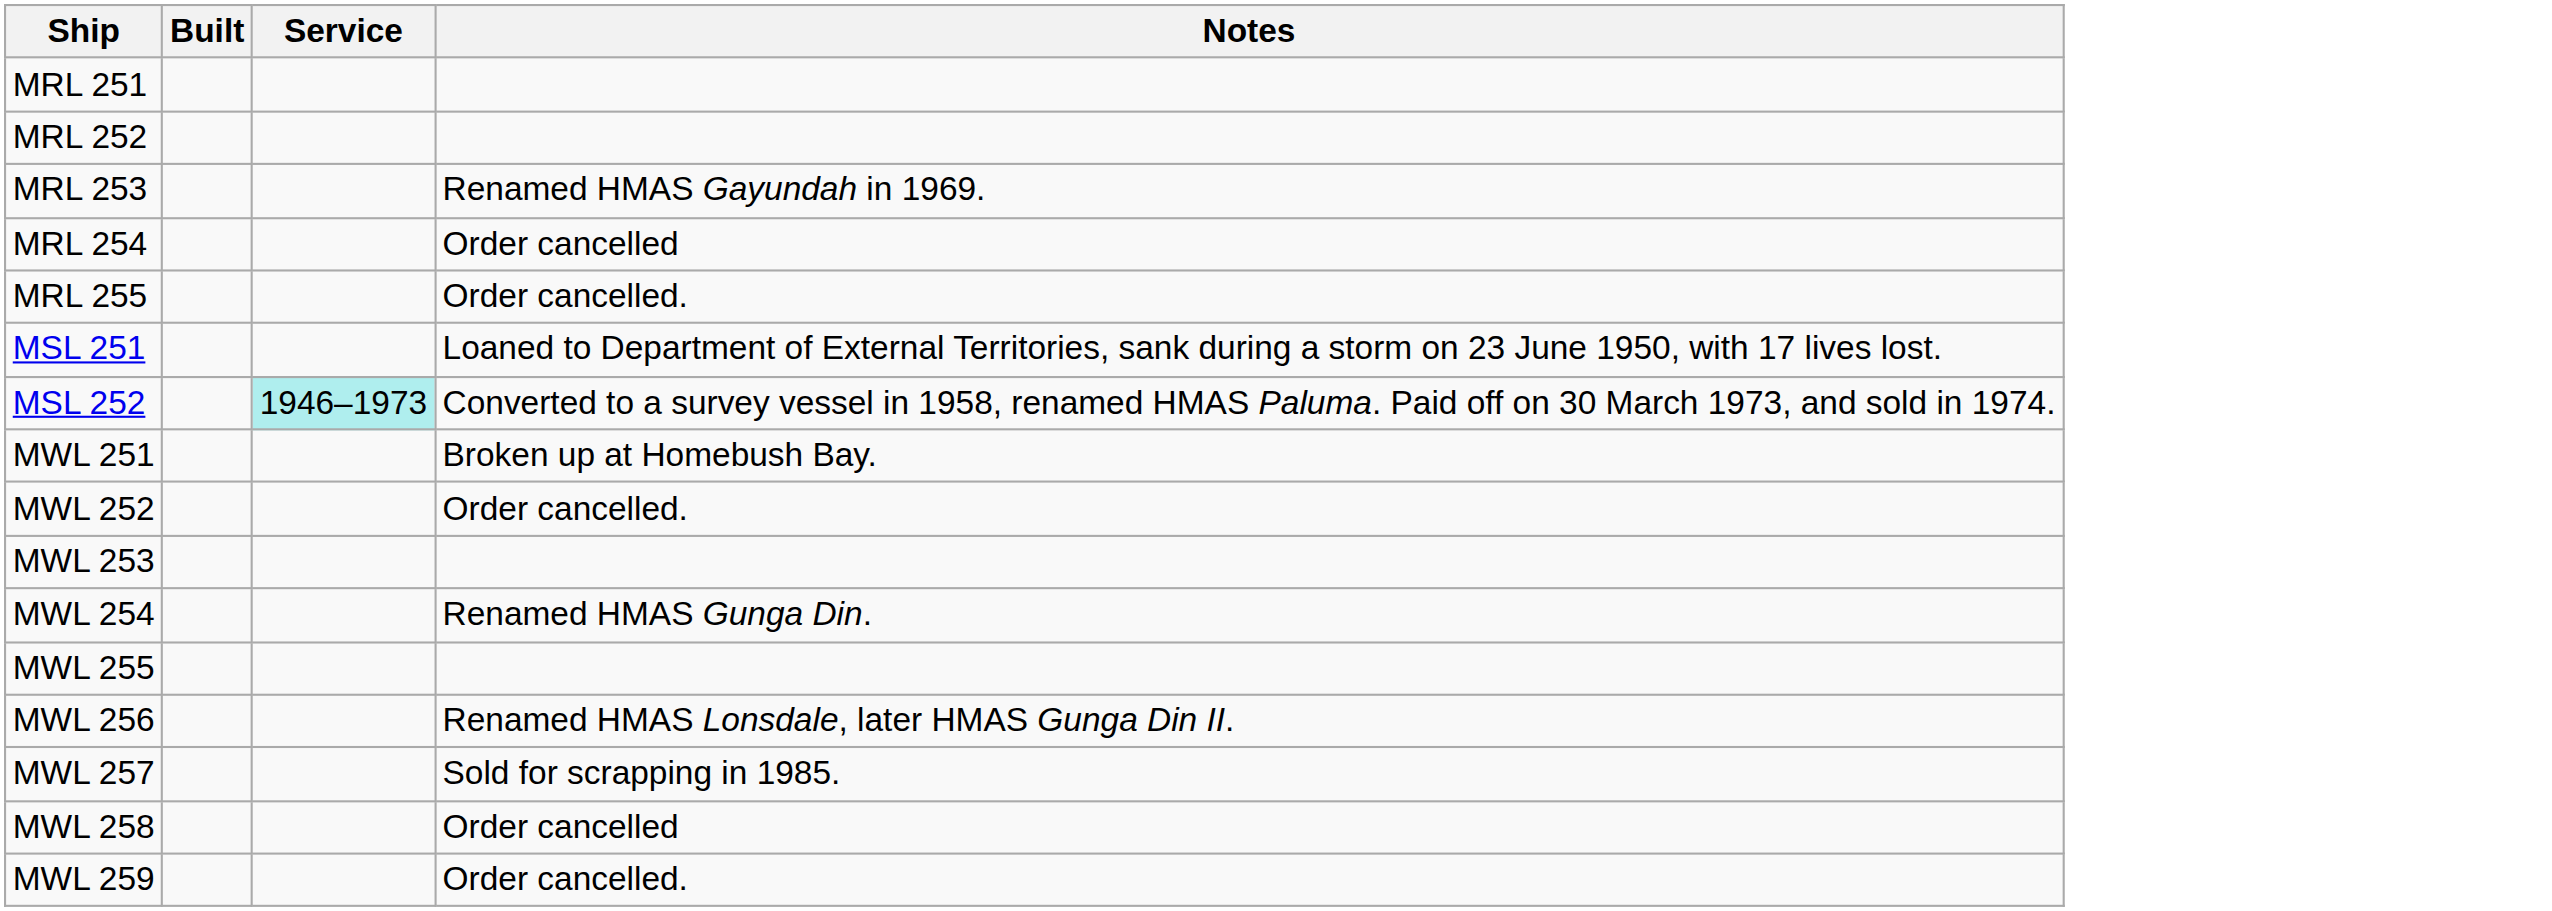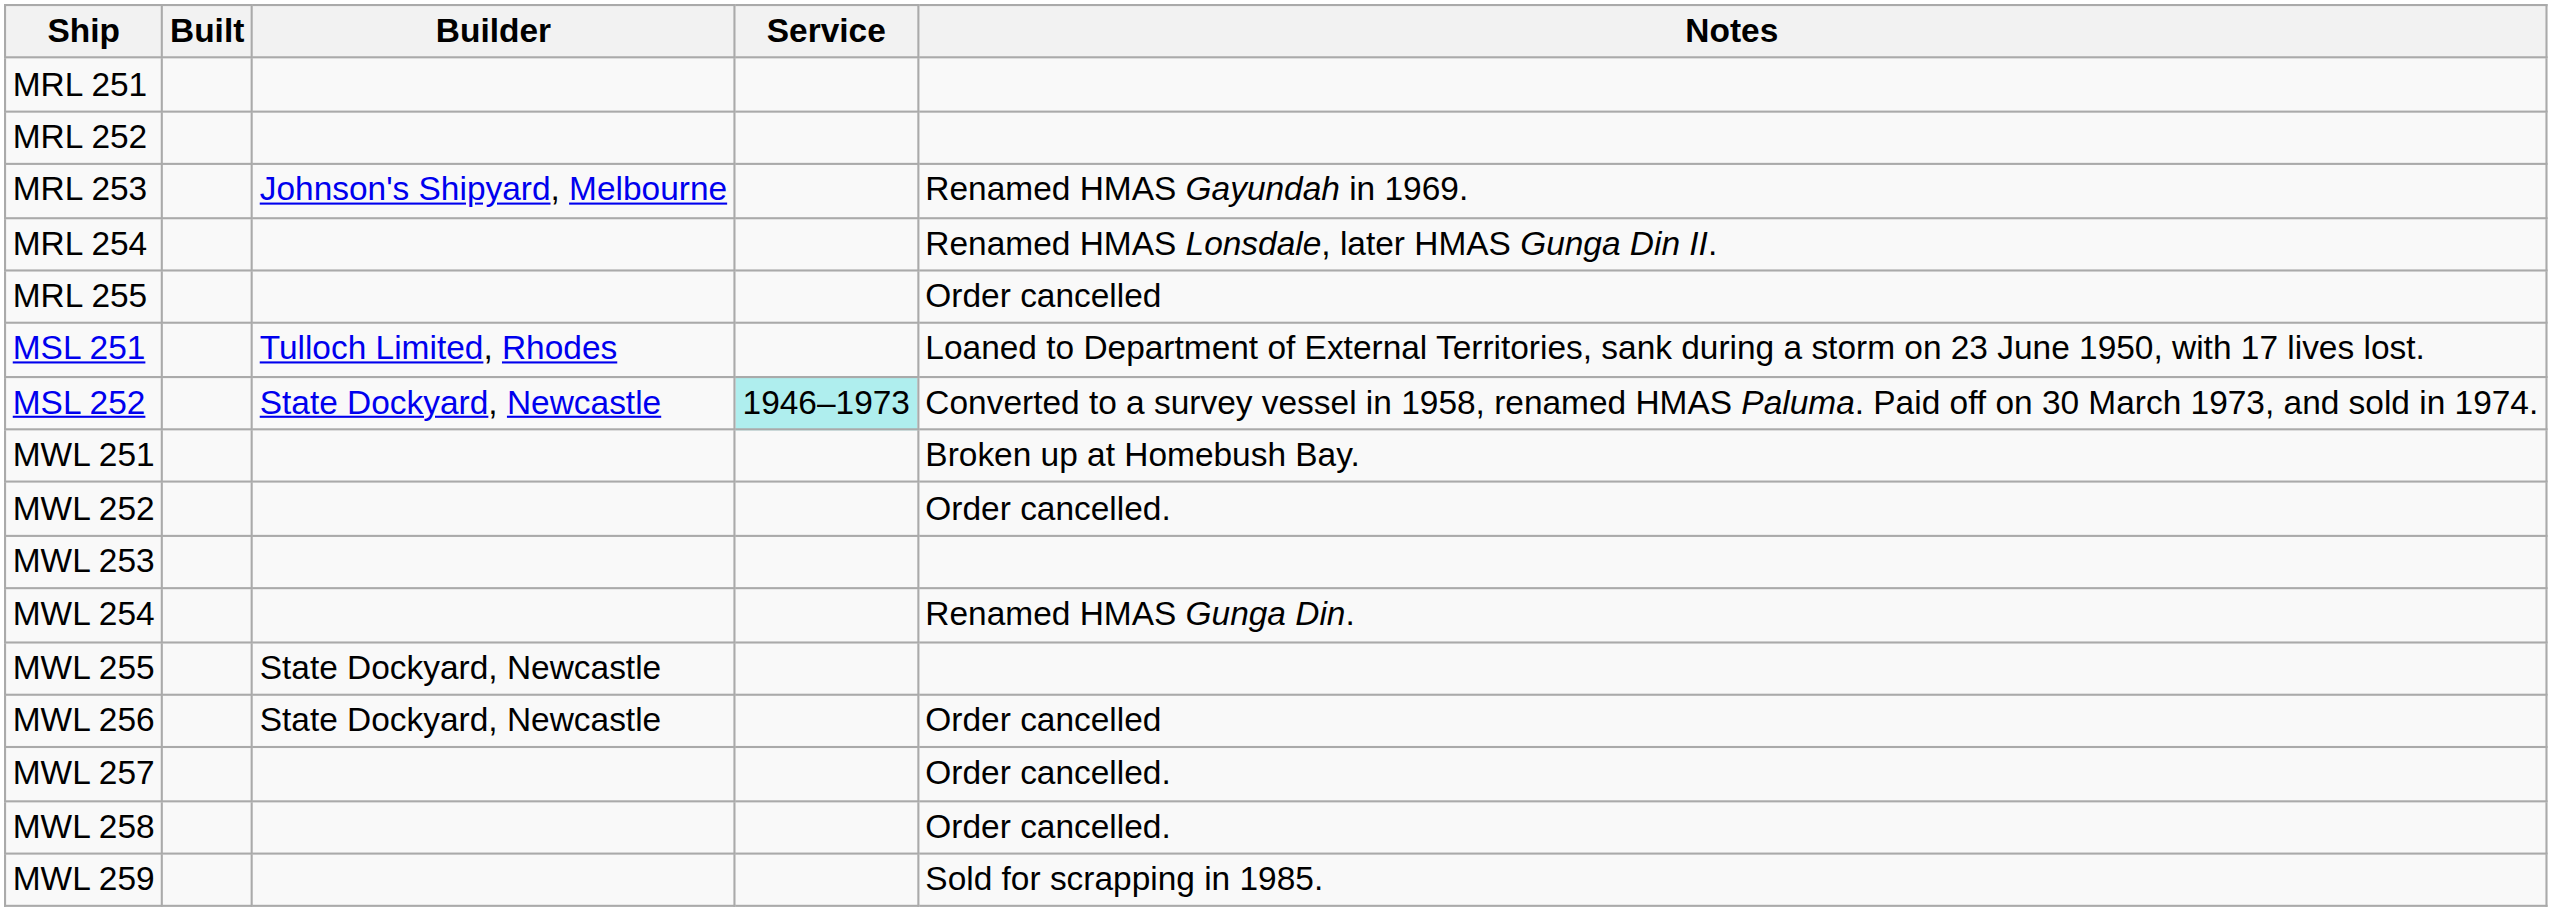 <table class="wikitable">
 <tr>
 <th>Ship</th>
 <th>Built</th>
+<th>Builder</th>
 <th>Service</th>
 <th>Notes</th>
 </tr>
 <tr>
 <td>MRL 251</td>
 <td align="Center"></td>
+<td align="Left"></td>
 <td align="Center"></td>
 <td align="Left"></td>
 </tr>
 <tr>
 <td>MRL 252</td>
 <td align="Center"></td>
+<td align="Left"></td>
 <td align="Center"></td>
 <td align="Left"></td>
 </tr>
 <tr>
 <td>MRL 253</td>
 <td align="Center"></td>
+<td align="Left"><a href='#'>Johnson's Shipyard</a>, <a href='#'>Melbourne</a></td>
 <td align="Center"></td>
 <td align="Left">Renamed HMAS <em>Gayundah</em> in 1969.</td>
 </tr>
 <tr>
 <td>MRL 254</td>
 <td align="Center"></td>
+<td align="Left"></td>
+<td align="Center"></td>
+<td align="Left">Renamed HMAS <em>Lonsdale</em>, later HMAS <em>Gunga Din II</em>.</td>
+</tr>
+<tr>
+<td>MRL 255</td>
+<td align="Center"></td>
+<td align="Left"></td>
 <td align="Center"></td>
 <td align="Left">Order cancelled</td>
 </tr>
 <tr>
-<td>MRL 255</td>
-<td align="Center"></td>
-<td align="Center"></td>
-<td align="Left">Order cancelled.</td>
-</tr>
-<tr>
 <td><a href='#'>MSL 251</a></td>
 <td align="Center"></td>
+<td align="Left"><a href='#'>Tulloch Limited</a>, <a href='#'>Rhodes</a></td>
 <td align="Center"></td>
 <td align="Left">Loaned to Department of External Territories, sank during a storm on 23 June 1950, with 17 lives lost.</td>
 </tr>
 <tr>
 <td><a href='#'>MSL 252</a></td>
 <td align="Center"></td>
+<td align="Left"><a href='#'>State Dockyard</a>, <a href='#'>Newcastle</a></td>
 <td align="Center" style="background: paleturquoise;">1946–1973</td>
 <td align="Left">Converted to a survey vessel in 1958, renamed HMAS <em>Paluma</em>. Paid off on 30 March 1973, and sold in 1974.</td>
 </tr>
 <tr>
 <td>MWL 251</td>
 <td align="Center"></td>
+<td align="Left"></td>
 <td align="Center"></td>
 <td align="Left">Broken up at Homebush Bay.</td>
 </tr>
 <tr>
 <td>MWL 252</td>
 <td align="Center"></td>
+<td align="Left"></td>
 <td align="Center"></td>
 <td align="Left">Order cancelled.</td>
 </tr>
 <tr>
 <td>MWL 253</td>
 <td align="Center"></td>
+<td align="Left"></td>
 <td align="Center"></td>
 <td align="Left"></td>
 </tr>
 <tr>
 <td>MWL 254</td>
 <td align="Center"></td>
+<td align="Left"></td>
 <td align="Center"></td>
 <td align="Left">Renamed HMAS <em>Gunga Din</em>.</td>
 </tr>
 <tr>
 <td>MWL 255</td>
 <td align="Center"></td>
+<td align="Left">State Dockyard, Newcastle</td>
 <td align="Center"></td>
 <td align="Left"></td>
 </tr>
 <tr>
 <td>MWL 256</td>
 <td align="Center"></td>
+<td align="Left">State Dockyard, Newcastle</td>
 <td align="Center"></td>
-<td align="Left">Renamed HMAS <em>Lonsdale</em>, later HMAS <em>Gunga Din II</em>.</td>
+<td align="Left">Order cancelled</td>
 </tr>
 <tr>
 <td>MWL 257</td>
 <td align="Center"></td>
+<td align="Left"></td>
 <td align="Center"></td>
-<td align="Left">Sold for scrapping in 1985.</td>
+<td align="Left">Order cancelled.</td>
 </tr>
 <tr>
 <td>MWL 258</td>
 <td align="Center"></td>
+<td align="Left"></td>
 <td align="Center"></td>
-<td align="Left">Order cancelled</td>
+<td align="Left">Order cancelled.</td>
 </tr>
 <tr>
 <td>MWL 259</td>
 <td align="Center"></td>
+<td align="Left"></td>
 <td align="Center"></td>
-<td align="Left">Order cancelled.</td>
+<td align="Left">Sold for scrapping in 1985.</td>
 </tr>
 </table>
